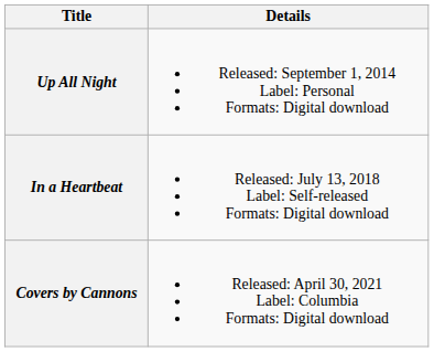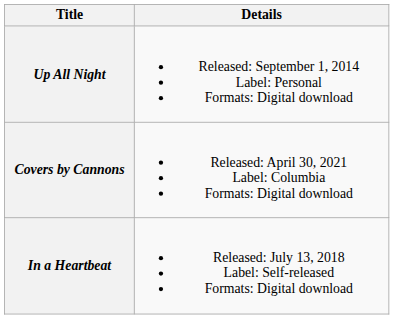 <table class="wikitable plainrowheaders" style="text-align:center">
 <tr>
 <th style="width:9em">Title</th>
 <th style="width:18em">Details</th>
 </tr>
 <tr>
 <th scope="row"><em>Up All Night</em></th>
 <td><br><ul><li>Released: September 1, 2014</li><li>Label: Personal</li><li>Formats: Digital download</li></ul></td>
 </tr>
 <tr>
+<th scope="row"><em>Covers by Cannons</em></th>
+<td><br><ul><li>Released: April 30, 2021</li><li>Label: Columbia</li><li>Formats: Digital download</li></ul></td>
+</tr>
+<tr>
 <th scope="row"><em>In a Heartbeat</em></th>
 <td><br><ul><li>Released: July 13, 2018</li><li>Label: Self-released</li><li>Formats: Digital download</li></ul></td>
 </tr>
-<tr>
-<th scope="row"><em>Covers by Cannons</em></th>
-<td><br><ul><li>Released: April 30, 2021</li><li>Label: Columbia</li><li>Formats: Digital download</li></ul></td>
-</tr>
 </table>
